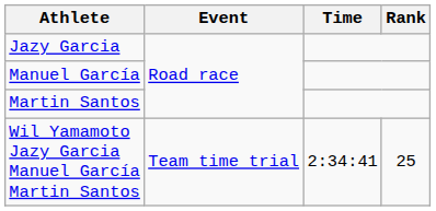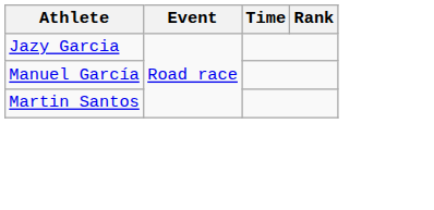 <table class="wikitable" style="font-size:90%">
 <tr>
 <th>Athlete</th>
 <th>Event</th>
 <th>Time</th>
 <th>Rank</th>
 </tr>
 <tr align=center>
 <td align=left><a href='#'>Jazy Garcia</a></td>
 <td align=left rowspan=3><a href='#'>Road race</a></td>
 <td colspan=2></td>
 </tr>
 <tr align=center>
 <td align=left><a href='#'>Manuel García</a></td>
 <td colspan=2></td>
 </tr>
 <tr align=center>
 <td align=left><a href='#'>Martin Santos</a></td>
 <td colspan=2></td>
 </tr>
-<tr align=center>
-<td align=left><a href='#'>Wil Yamamoto</a><br><a href='#'>Jazy Garcia</a><br><a href='#'>Manuel García</a><br><a href='#'>Martin Santos</a></td>
-<td align=left><a href='#'>Team time trial</a></td>
-<td>2:34:41</td>
-<td>25</td>
-</tr>
 </table>
